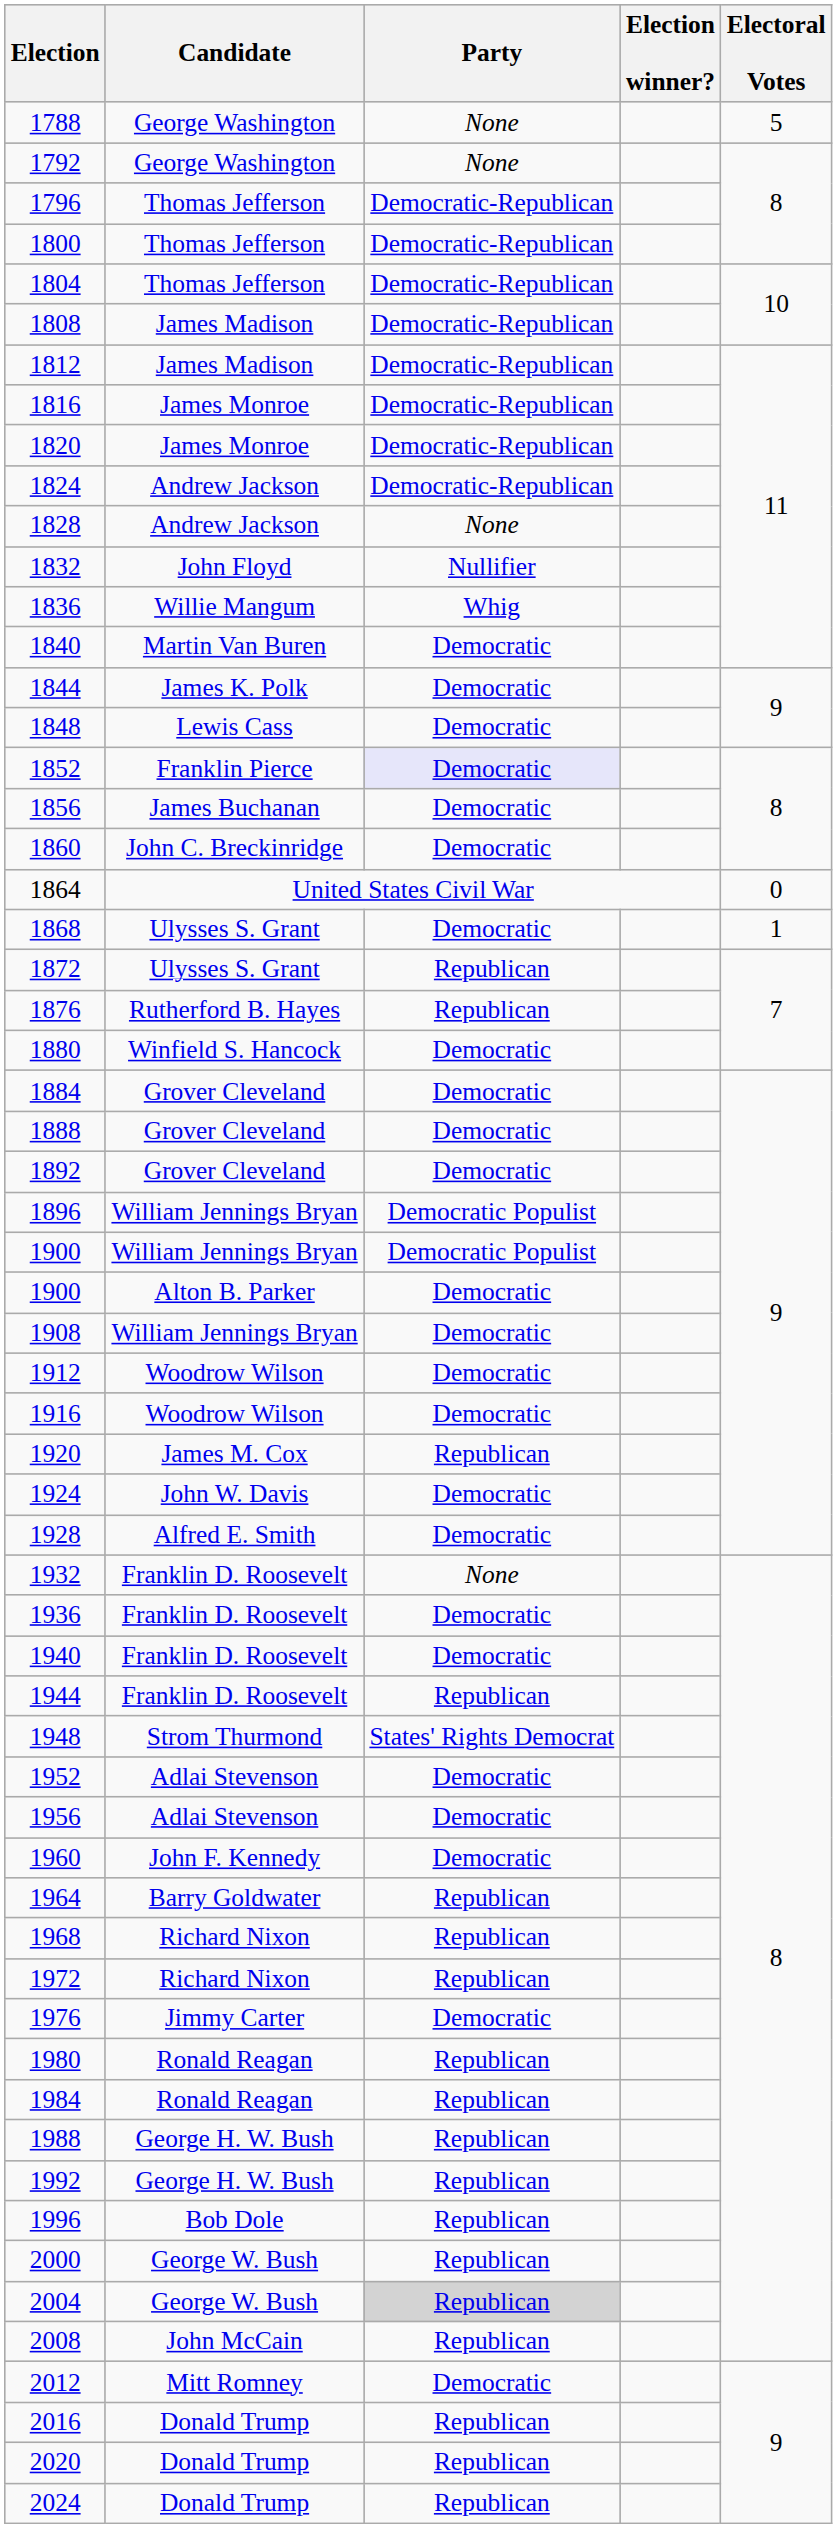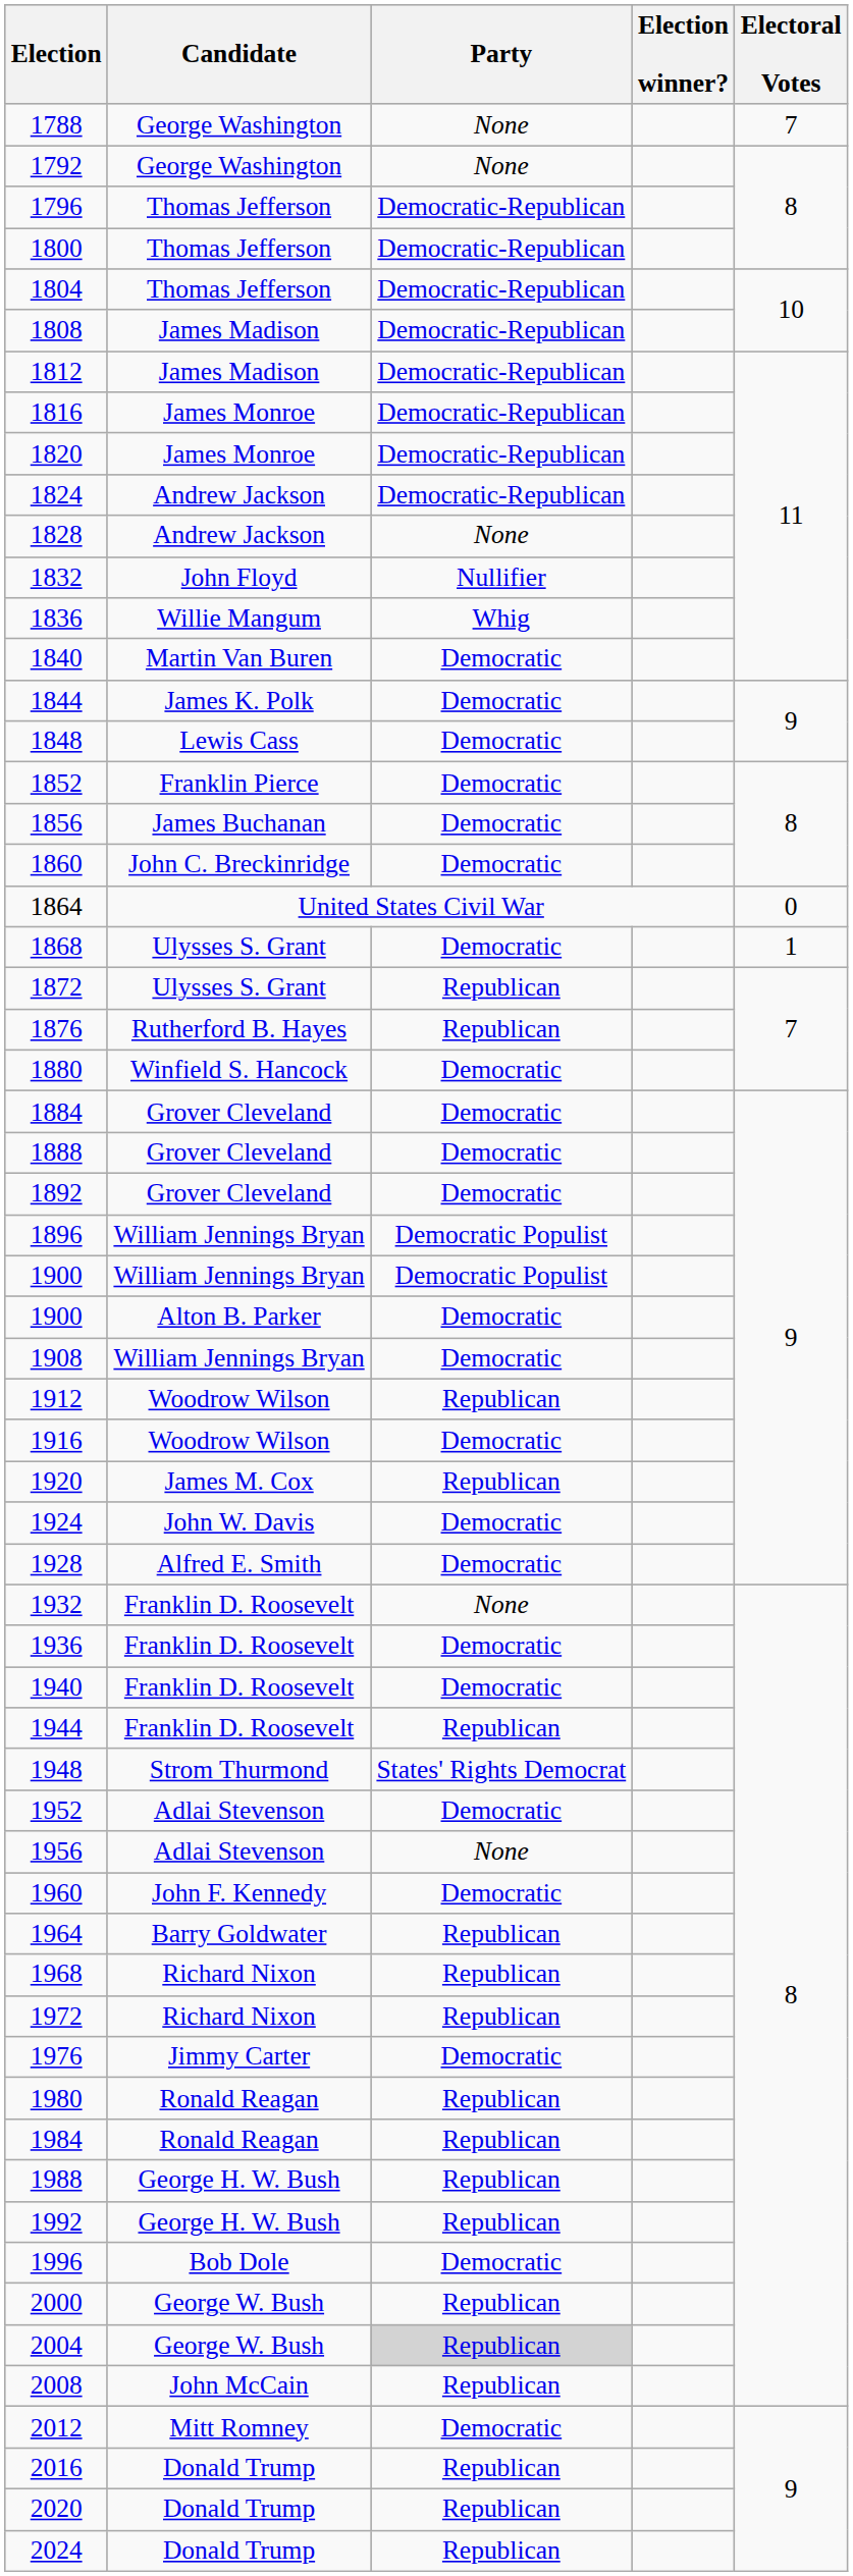 <table class="wikitable" style="text-align: center;">
 <tr>
 <th>Election</th>
 <th>Candidate</th>
 <th>Party</th>
 <th>Election<br><br>winner?</th>
 <th>Electoral <br><br>Votes</th>
 </tr>
 <tr>
 <td><a href='#'>1788</a></td>
 <td><a href='#'>George Washington</a></td>
 <td><em>None</em></td>
 <td></td>
-<td>5</td>
+<td>7</td>
 </tr>
 <tr>
 <td><a href='#'>1792</a></td>
 <td><a href='#'>George Washington</a></td>
 <td><em>None</em></td>
 <td></td>
 <td rowspan=3>8</td>
 </tr>
 <tr>
 <td><a href='#'>1796</a></td>
 <td><a href='#'>Thomas Jefferson</a></td>
 <td><a href='#'>Democratic-Republican</a></td>
 <td></td>
 </tr>
 <tr>
 <td><a href='#'>1800</a></td>
 <td><a href='#'>Thomas Jefferson</a></td>
 <td><a href='#'>Democratic-Republican</a></td>
 <td></td>
 </tr>
 <tr>
 <td><a href='#'>1804</a></td>
 <td><a href='#'>Thomas Jefferson</a></td>
 <td><a href='#'>Democratic-Republican</a></td>
 <td></td>
 <td rowspan=2>10</td>
 </tr>
 <tr>
 <td><a href='#'>1808</a></td>
 <td><a href='#'>James Madison</a></td>
 <td><a href='#'>Democratic-Republican</a></td>
 <td></td>
 </tr>
 <tr>
 <td><a href='#'>1812</a></td>
 <td><a href='#'>James Madison</a></td>
 <td><a href='#'>Democratic-Republican</a></td>
 <td></td>
 <td rowspan=8>11</td>
 </tr>
 <tr>
 <td><a href='#'>1816</a></td>
 <td><a href='#'>James Monroe</a></td>
 <td><a href='#'>Democratic-Republican</a></td>
 <td></td>
 </tr>
 <tr>
 <td><a href='#'>1820</a></td>
 <td><a href='#'>James Monroe</a></td>
 <td><a href='#'>Democratic-Republican</a></td>
 <td></td>
 </tr>
 <tr>
 <td><a href='#'>1824</a></td>
 <td><a href='#'>Andrew Jackson</a></td>
 <td><a href='#'>Democratic-Republican</a></td>
 <td></td>
 </tr>
 <tr>
 <td><a href='#'>1828</a></td>
 <td><a href='#'>Andrew Jackson</a></td>
 <td><em>None</em></td>
 <td></td>
 </tr>
 <tr>
 <td><a href='#'>1832</a></td>
 <td><a href='#'>John Floyd</a></td>
 <td><a href='#'>Nullifier</a></td>
 <td></td>
 </tr>
 <tr>
 <td><a href='#'>1836</a></td>
 <td><a href='#'>Willie Mangum</a></td>
 <td><a href='#'>Whig</a></td>
 <td></td>
 </tr>
 <tr>
 <td><a href='#'>1840</a></td>
 <td><a href='#'>Martin Van Buren</a></td>
 <td><a href='#'>Democratic</a></td>
 <td></td>
 </tr>
 <tr>
 <td><a href='#'>1844</a></td>
 <td><a href='#'>James K. Polk</a></td>
 <td><a href='#'>Democratic</a></td>
 <td></td>
 <td rowspan=2>9</td>
 </tr>
 <tr>
 <td><a href='#'>1848</a></td>
 <td><a href='#'>Lewis Cass</a></td>
 <td><a href='#'>Democratic</a></td>
 <td></td>
 </tr>
 <tr>
 <td><a href='#'>1852</a></td>
 <td><a href='#'>Franklin Pierce</a></td>
-<td style="background: lavender;"><a href='#'>Democratic</a></td>
+<td><a href='#'>Democratic</a></td>
 <td></td>
 <td rowspan=3>8</td>
 </tr>
 <tr>
 <td><a href='#'>1856</a></td>
 <td><a href='#'>James Buchanan</a></td>
 <td><a href='#'>Democratic</a></td>
 <td></td>
 </tr>
 <tr>
 <td><a href='#'>1860</a></td>
 <td><a href='#'>John C. Breckinridge</a></td>
 <td><a href='#'>Democratic</a></td>
 <td></td>
 </tr>
 <tr>
 <td>1864</td>
 <td colspan=3 ><a href='#'>United States Civil War</a></td>
 <td>0</td>
 </tr>
 <tr>
 <td><a href='#'>1868</a></td>
 <td><a href='#'>Ulysses S. Grant</a></td>
 <td><a href='#'>Democratic</a></td>
 <td></td>
 <td>1</td>
 </tr>
 <tr>
 <td><a href='#'>1872</a></td>
 <td><a href='#'>Ulysses S. Grant</a></td>
 <td><a href='#'>Republican</a></td>
 <td></td>
 <td rowspan=3>7</td>
 </tr>
 <tr>
 <td><a href='#'>1876</a></td>
 <td><a href='#'>Rutherford B. Hayes</a></td>
 <td><a href='#'>Republican</a></td>
 <td></td>
 </tr>
 <tr>
 <td><a href='#'>1880</a></td>
 <td><a href='#'>Winfield S. Hancock</a></td>
 <td><a href='#'>Democratic</a></td>
 <td></td>
 </tr>
 <tr>
 <td><a href='#'>1884</a></td>
 <td><a href='#'>Grover Cleveland</a></td>
 <td><a href='#'>Democratic</a></td>
 <td></td>
 <td rowspan=12>9</td>
 </tr>
 <tr>
 <td><a href='#'>1888</a></td>
 <td><a href='#'>Grover Cleveland</a></td>
 <td><a href='#'>Democratic</a></td>
 <td></td>
 </tr>
 <tr>
 <td><a href='#'>1892</a></td>
 <td><a href='#'>Grover Cleveland</a></td>
 <td><a href='#'>Democratic</a></td>
 <td></td>
 </tr>
 <tr>
 <td><a href='#'>1896</a></td>
 <td><a href='#'>William Jennings Bryan</a></td>
 <td><a href='#'>Democratic Populist</a></td>
 <td></td>
 </tr>
 <tr>
 <td><a href='#'>1900</a></td>
 <td><a href='#'>William Jennings Bryan</a></td>
 <td><a href='#'>Democratic Populist</a></td>
 <td></td>
 </tr>
 <tr>
 <td><a href='#'>1900</a></td>
 <td><a href='#'>Alton B. Parker</a></td>
 <td><a href='#'>Democratic</a></td>
 <td></td>
 </tr>
 <tr>
 <td><a href='#'>1908</a></td>
 <td><a href='#'>William Jennings Bryan</a></td>
 <td><a href='#'>Democratic</a></td>
 <td></td>
 </tr>
 <tr>
 <td><a href='#'>1912</a></td>
 <td><a href='#'>Woodrow Wilson</a></td>
-<td><a href='#'>Democratic</a></td>
+<td><a href='#'>Republican</a></td>
 <td></td>
 </tr>
 <tr>
 <td><a href='#'>1916</a></td>
 <td><a href='#'>Woodrow Wilson</a></td>
 <td><a href='#'>Democratic</a></td>
 <td></td>
 </tr>
 <tr>
 <td><a href='#'>1920</a></td>
 <td><a href='#'>James M. Cox</a></td>
 <td><a href='#'>Republican</a></td>
 <td></td>
 </tr>
 <tr>
 <td><a href='#'>1924</a></td>
 <td><a href='#'>John W. Davis</a></td>
 <td><a href='#'>Democratic</a></td>
 <td></td>
 </tr>
 <tr>
 <td><a href='#'>1928</a></td>
 <td><a href='#'>Alfred E. Smith</a></td>
 <td><a href='#'>Democratic</a></td>
 <td></td>
 </tr>
 <tr>
 <td><a href='#'>1932</a></td>
 <td><a href='#'>Franklin D. Roosevelt</a></td>
 <td><em>None</em></td>
 <td></td>
 <td rowspan=20>8</td>
 </tr>
 <tr>
 <td><a href='#'>1936</a></td>
 <td><a href='#'>Franklin D. Roosevelt</a></td>
 <td><a href='#'>Democratic</a></td>
 <td></td>
 </tr>
 <tr>
 <td><a href='#'>1940</a></td>
 <td><a href='#'>Franklin D. Roosevelt</a></td>
 <td><a href='#'>Democratic</a></td>
 <td></td>
 </tr>
 <tr>
 <td><a href='#'>1944</a></td>
 <td><a href='#'>Franklin D. Roosevelt</a></td>
 <td><a href='#'>Republican</a></td>
 <td></td>
 </tr>
 <tr>
 <td><a href='#'>1948</a></td>
 <td><a href='#'>Strom Thurmond</a></td>
 <td><a href='#'>States' Rights Democrat</a></td>
 <td></td>
 </tr>
 <tr>
 <td><a href='#'>1952</a></td>
 <td><a href='#'>Adlai Stevenson</a></td>
 <td><a href='#'>Democratic</a></td>
 <td></td>
 </tr>
 <tr>
 <td><a href='#'>1956</a></td>
 <td><a href='#'>Adlai Stevenson</a></td>
-<td><a href='#'>Democratic</a></td>
+<td><em>None</em></td>
 <td></td>
 </tr>
 <tr>
 <td><a href='#'>1960</a></td>
 <td><a href='#'>John F. Kennedy</a></td>
 <td><a href='#'>Democratic</a></td>
 <td></td>
 </tr>
 <tr>
 <td><a href='#'>1964</a></td>
 <td><a href='#'>Barry Goldwater</a></td>
 <td><a href='#'>Republican</a></td>
 <td></td>
 </tr>
 <tr>
 <td><a href='#'>1968</a></td>
 <td><a href='#'>Richard Nixon</a></td>
 <td><a href='#'>Republican</a></td>
 <td></td>
 </tr>
 <tr>
 <td><a href='#'>1972</a></td>
 <td><a href='#'>Richard Nixon</a></td>
 <td><a href='#'>Republican</a></td>
 <td></td>
 </tr>
 <tr>
 <td><a href='#'>1976</a></td>
 <td><a href='#'>Jimmy Carter</a></td>
 <td><a href='#'>Democratic</a></td>
 <td></td>
 </tr>
 <tr>
 <td><a href='#'>1980</a></td>
 <td><a href='#'>Ronald Reagan</a></td>
 <td><a href='#'>Republican</a></td>
 <td></td>
 </tr>
 <tr>
 <td><a href='#'>1984</a></td>
 <td><a href='#'>Ronald Reagan</a></td>
 <td><a href='#'>Republican</a></td>
 <td></td>
 </tr>
 <tr>
 <td><a href='#'>1988</a></td>
 <td><a href='#'>George H. W. Bush</a></td>
 <td><a href='#'>Republican</a></td>
 <td></td>
 </tr>
 <tr>
 <td><a href='#'>1992</a></td>
 <td><a href='#'>George H. W. Bush</a></td>
 <td><a href='#'>Republican</a></td>
 <td></td>
 </tr>
 <tr>
 <td><a href='#'>1996</a></td>
 <td><a href='#'>Bob Dole</a></td>
-<td><a href='#'>Republican</a></td>
+<td><a href='#'>Democratic</a></td>
 <td></td>
 </tr>
 <tr>
 <td><a href='#'>2000</a></td>
 <td><a href='#'>George W. Bush</a></td>
 <td><a href='#'>Republican</a></td>
 <td></td>
 </tr>
 <tr>
 <td><a href='#'>2004</a></td>
 <td><a href='#'>George W. Bush</a></td>
 <td style="background: lightgrey;"><a href='#'>Republican</a></td>
 <td></td>
 </tr>
 <tr>
 <td><a href='#'>2008</a></td>
 <td><a href='#'>John McCain</a></td>
 <td><a href='#'>Republican</a></td>
 <td></td>
 </tr>
 <tr>
 <td><a href='#'>2012</a></td>
 <td><a href='#'>Mitt Romney</a></td>
 <td><a href='#'>Democratic</a></td>
 <td></td>
 <td rowspan=4>9</td>
 </tr>
 <tr>
 <td><a href='#'>2016</a></td>
 <td><a href='#'>Donald Trump</a></td>
 <td><a href='#'>Republican</a></td>
 <td></td>
 </tr>
 <tr>
 <td><a href='#'>2020</a></td>
 <td><a href='#'>Donald Trump</a></td>
 <td><a href='#'>Republican</a></td>
 <td></td>
 </tr>
 <tr>
 <td><a href='#'>2024</a></td>
 <td><a href='#'>Donald Trump</a></td>
 <td><a href='#'>Republican</a></td>
 <td></td>
 </tr>
 </table>
